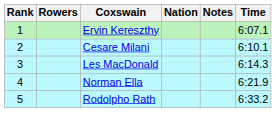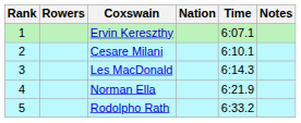 <table class="wikitable sortable" style="text-align:center">
 <tr>
 <th>Rank</th>
 <th>Rowers</th>
 <th>Coxswain</th>
 <th>Nation</th>
+<th>Time</th>
 <th>Notes</th>
-<th>Time</th>
 </tr>
 <tr bgcolor=bbf3bb>
 <td>1</td>
 <td align=left></td>
 <td align=left><a href='#'>Ervin Kereszthy</a></td>
 <td align=left></td>
+<td>6:07.1</td>
 <td></td>
-<td>6:07.1</td>
 </tr>
 <tr bgcolor=bbf9ff>
 <td>2</td>
 <td align=left></td>
 <td align=left><a href='#'>Cesare Milani</a></td>
 <td align=left></td>
+<td>6:10.1</td>
 <td></td>
-<td>6:10.1</td>
 </tr>
 <tr bgcolor=bbf9ff>
 <td>3</td>
 <td align=left></td>
 <td align=left><a href='#'>Les MacDonald</a></td>
 <td align=left></td>
+<td>6:14.3</td>
 <td></td>
-<td>6:14.3</td>
 </tr>
 <tr bgcolor=bbf9ff>
 <td>4</td>
 <td align=left></td>
 <td align=left><a href='#'>Norman Ella</a></td>
 <td align=left></td>
+<td>6:21.9</td>
 <td></td>
-<td>6:21.9</td>
 </tr>
 <tr bgcolor=bbf9ff>
 <td>5</td>
 <td align=left></td>
 <td align=left><a href='#'>Rodolpho Rath</a></td>
 <td align=left></td>
+<td>6:33.2</td>
 <td></td>
-<td>6:33.2</td>
 </tr>
 </table>
